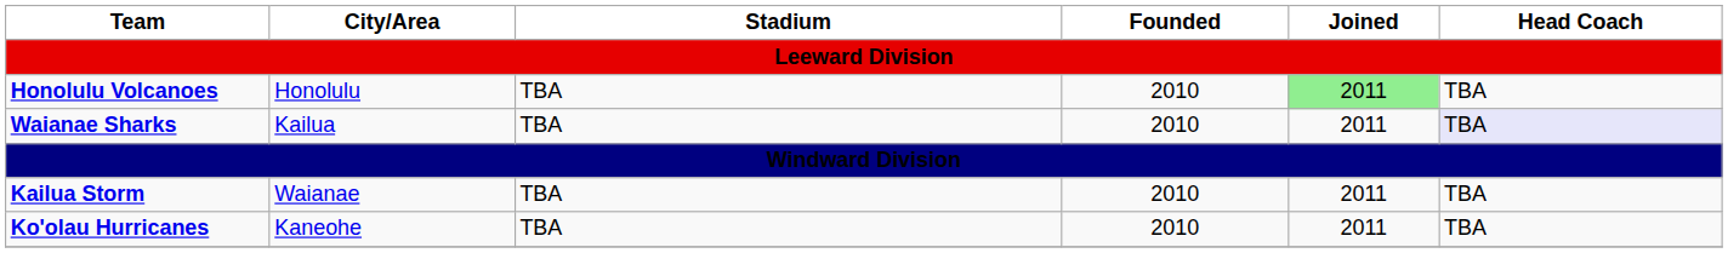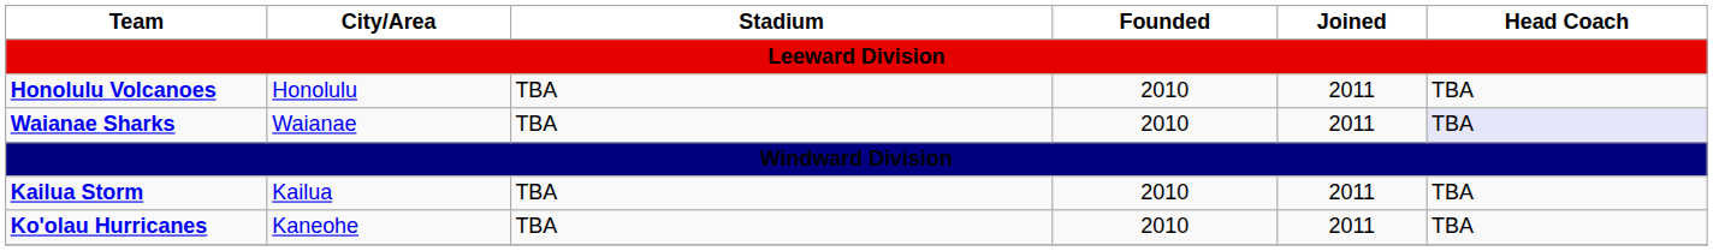 <table class="wikitable" style="width:100%; text-align:left">
 <tr>
 <th style="background:white; width:14%">Team</th>
 <th style="background:white; width:13%">City/Area</th>
 <th style="background:white; width:29%">Stadium</th>
 <th style="background:white; width:12%">Founded </th>
 <th style="background:white; width:8%">Joined</th>
 <th style="background:white; width:15%">Head Coach</th>
 </tr>
 <tr>
 <th style=background:#E60000 colspan=7><span>Leeward Division</span></th>
 </tr>
 <tr>
 <td><strong><a href='#'>Honolulu Volcanoes</a></strong></td>
 <td><a href='#'>Honolulu</a></td>
 <td>TBA</td>
 <td align=center>2010</td>
-<td align=center style="background: lightgreen;">2011</td>
+<td align=center>2011</td>
 <td>TBA</td>
 </tr>
 <tr>
 <td><strong><a href='#'>Waianae Sharks</a></strong></td>
-<td><a href='#'>Kailua</a></td>
+<td><a href='#'>Waianae</a></td>
 <td>TBA</td>
 <td align=center>2010</td>
 <td align=center>2011</td>
 <td style="background: lavender;">TBA</td>
 </tr>
 <tr>
 <th style=background:navy colspan=7><span>Windward Division</span></th>
 </tr>
 <tr>
 <td><strong><a href='#'>Kailua Storm</a></strong></td>
-<td><a href='#'>Waianae</a></td>
+<td><a href='#'>Kailua</a></td>
 <td>TBA</td>
 <td align=center>2010</td>
 <td align=center>2011</td>
 <td>TBA</td>
 </tr>
 <tr>
 <td><strong><a href='#'>Ko'olau Hurricanes</a></strong></td>
 <td><a href='#'>Kaneohe</a></td>
 <td>TBA</td>
 <td align=center>2010</td>
 <td align=center>2011</td>
 <td>TBA</td>
 </tr>
 <tr>
 </tr>
 </table>
